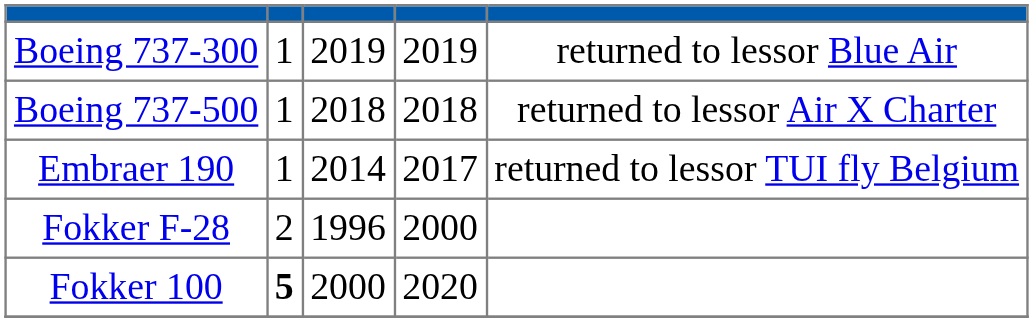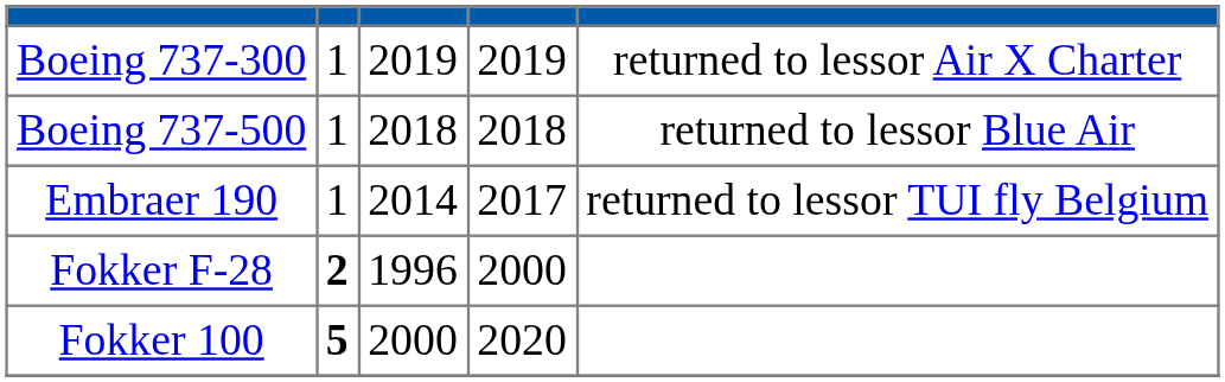 <table class="toccolours" border="1" cellpadding="3" style="border-collapse:collapse; text-align:center; margin:1em auto;">
 <tr style="background:#005aab;">
 <th></th>
 <th></th>
 <th></th>
 <th></th>
 <th></th>
 </tr>
 <tr>
 <td><a href='#'>Boeing 737-300</a></td>
 <td>1</td>
 <td>2019</td>
 <td>2019</td>
-<td>returned to lessor <a href='#'>Blue Air</a></td>
+<td>returned to lessor <a href='#'>Air X Charter</a></td>
 </tr>
 <tr>
 <td><a href='#'>Boeing 737-500</a></td>
 <td>1</td>
 <td>2018</td>
 <td>2018</td>
-<td>returned to lessor <a href='#'>Air X Charter</a></td>
+<td>returned to lessor <a href='#'>Blue Air</a></td>
 </tr>
 <tr>
 <td><a href='#'>Embraer 190</a></td>
 <td>1</td>
 <td>2014</td>
 <td>2017</td>
 <td>returned to lessor <a href='#'>TUI fly Belgium</a></td>
 </tr>
 <tr>
 <td><a href='#'>Fokker F-28</a></td>
-<td>2</td>
+<td><strong>2</strong></td>
 <td>1996</td>
 <td>2000</td>
 <td></td>
 </tr>
 <tr>
 <td><a href='#'>Fokker 100</a></td>
 <td><strong>5</strong></td>
 <td>2000</td>
 <td>2020</td>
 <td></td>
 </tr>
 <tr>
 </tr>
 </table>
